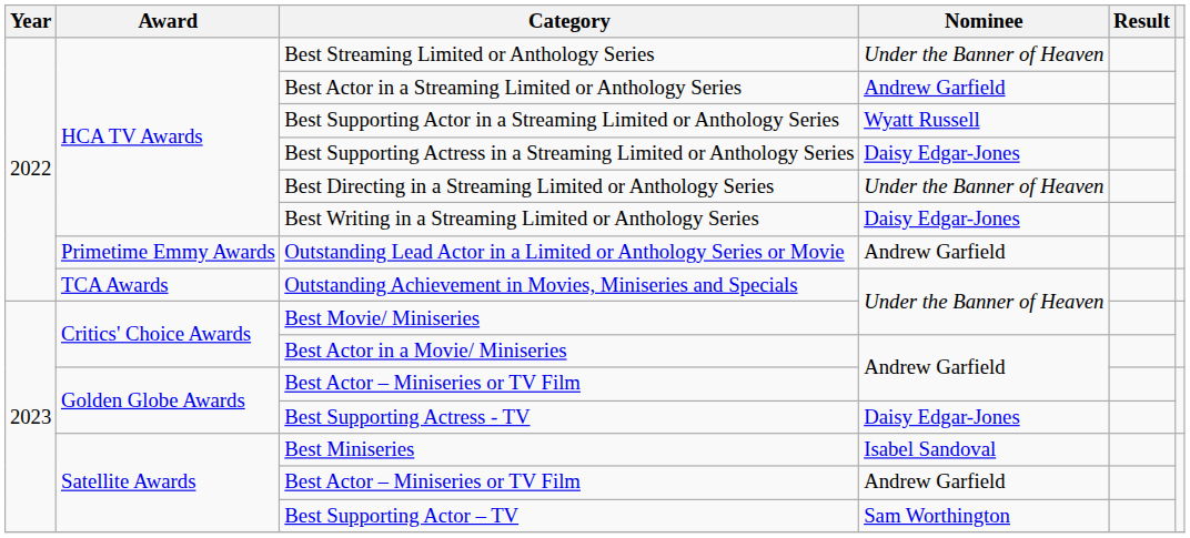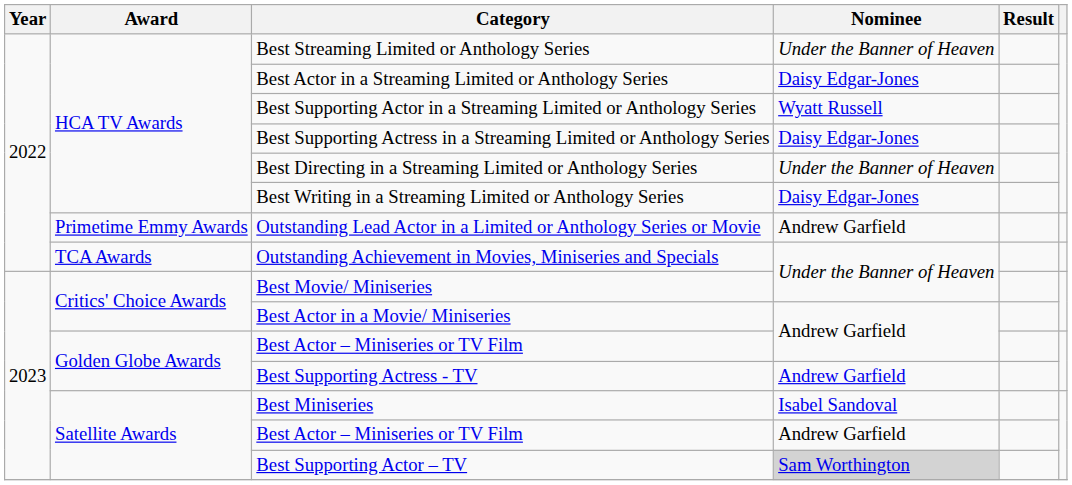 <table class="wikitable sortable">
 <tr>
 <th scope="col">Year</th>
 <th scope="col">Award</th>
 <th scope="col">Category</th>
 <th scope="col">Nominee</th>
 <th scope="col">Result</th>
 <th scope="col" class="unsortable"></th>
 </tr>
 <tr>
 <td rowspan="8" style="text-align:center;">2022</td>
 <td rowspan="6"><a href='#'>HCA TV Awards</a></td>
 <td>Best Streaming Limited or Anthology Series</td>
 <td><em>Under the Banner of Heaven</em></td>
 <td></td>
 <td rowspan="6" align="center"></td>
 </tr>
 <tr>
 <td>Best Actor in a Streaming Limited or Anthology Series</td>
-<td><a href='#'>Andrew Garfield</a></td>
+<td><a href='#'>Daisy Edgar-Jones</a></td>
 <td></td>
 </tr>
 <tr>
 <td>Best Supporting Actor in a Streaming Limited or Anthology Series</td>
 <td><a href='#'>Wyatt Russell</a></td>
 <td></td>
 </tr>
 <tr>
 <td>Best Supporting Actress in a Streaming Limited or Anthology Series</td>
 <td><a href='#'>Daisy Edgar-Jones</a></td>
 <td></td>
 </tr>
 <tr>
 <td>Best Directing in a Streaming Limited or Anthology Series</td>
 <td><em>Under the Banner of Heaven</em></td>
 <td></td>
 </tr>
 <tr>
 <td>Best Writing in a Streaming Limited or Anthology Series</td>
 <td><a href='#'>Daisy Edgar-Jones</a></td>
 <td></td>
 </tr>
 <tr>
 <td><a href='#'>Primetime Emmy Awards</a></td>
 <td><a href='#'>Outstanding Lead Actor in a Limited or Anthology Series or Movie</a></td>
 <td>Andrew Garfield</td>
 <td></td>
 <td align="center"></td>
 </tr>
 <tr>
 <td><a href='#'>TCA Awards</a></td>
 <td><a href='#'>Outstanding Achievement in Movies, Miniseries and Specials</a></td>
 <td rowspan="2"><em>Under the Banner of Heaven</em></td>
 <td></td>
 <td align="center"></td>
 </tr>
 <tr>
 <td rowspan="7" style="text-align:center;">2023</td>
 <td rowspan="2"><a href='#'>Critics' Choice Awards</a></td>
 <td><a href='#'>Best Movie/ Miniseries</a></td>
 <td></td>
 <td align="center" rowspan="2"></td>
 </tr>
 <tr>
 <td><a href='#'>Best Actor in a Movie/ Miniseries</a></td>
 <td rowspan="2">Andrew Garfield</td>
 <td></td>
 </tr>
 <tr>
 <td rowspan="2"><a href='#'>Golden Globe Awards</a></td>
 <td><a href='#'>Best Actor – Miniseries or TV Film</a></td>
 <td></td>
 <td align="center" rowspan="2"></td>
 </tr>
 <tr>
 <td><a href='#'>Best Supporting Actress - TV</a></td>
-<td><a href='#'>Daisy Edgar-Jones</a></td>
+<td><a href='#'>Andrew Garfield</a></td>
 <td></td>
 </tr>
 <tr>
 <td rowspan="3"><a href='#'>Satellite Awards</a></td>
 <td><a href='#'>Best Miniseries</a></td>
 <td><a href='#'>Isabel Sandoval</a> </td>
 <td></td>
 <td align="center" rowspan="3"></td>
 </tr>
 <tr>
 <td><a href='#'>Best Actor – Miniseries or TV Film</a></td>
 <td>Andrew Garfield</td>
 <td></td>
 </tr>
 <tr>
 <td><a href='#'>Best Supporting Actor – TV</a></td>
-<td><a href='#'>Sam Worthington</a></td>
+<td style="background: lightgrey;"><a href='#'>Sam Worthington</a></td>
 <td></td>
 </tr>
 <tr>
 </tr>
 </table>
